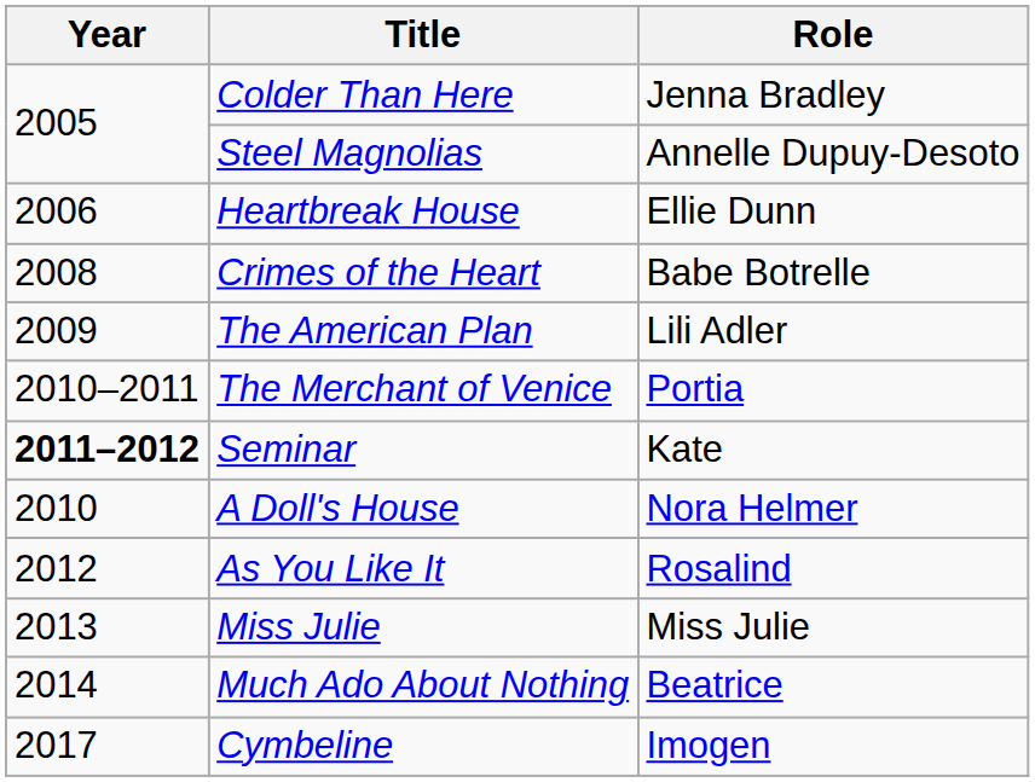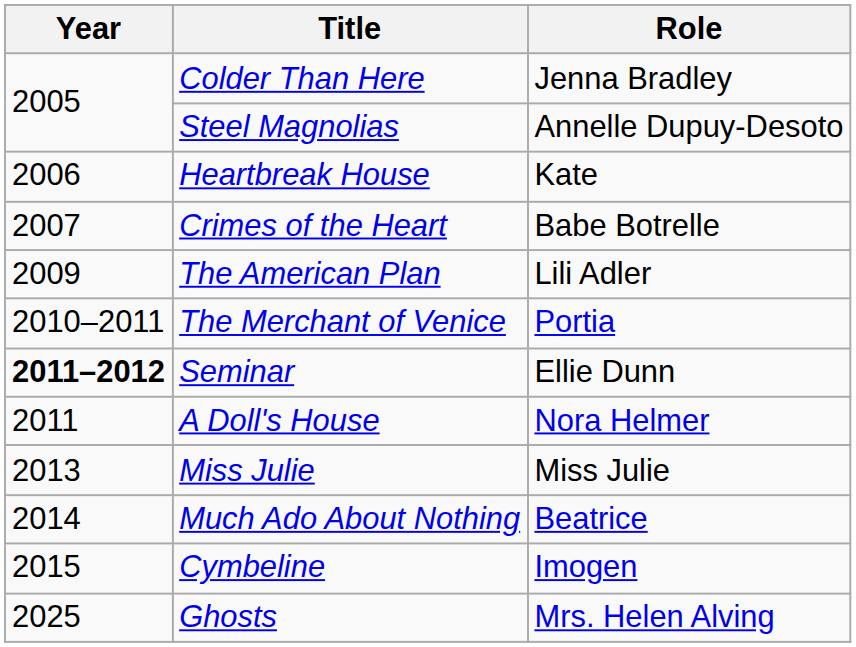 <table class="wikitable sortable">
 <tr>
 <th>Year</th>
 <th>Title</th>
 <th>Role</th>
 </tr>
 <tr>
 <td rowspan="2">2005</td>
 <td><em><a href='#'>Colder Than Here</a></em></td>
 <td>Jenna Bradley</td>
 </tr>
 <tr>
 <td><em><a href='#'>Steel Magnolias</a></em></td>
 <td>Annelle Dupuy-Desoto</td>
 </tr>
 <tr>
 <td>2006</td>
 <td><em><a href='#'>Heartbreak House</a></em></td>
-<td>Ellie Dunn</td>
+<td>Kate</td>
 </tr>
 <tr>
-<td>2008</td>
+<td>2007</td>
 <td><em><a href='#'>Crimes of the Heart</a></em></td>
 <td>Babe Botrelle</td>
 </tr>
 <tr>
 <td>2009</td>
 <td><em><a href='#'>The American Plan</a></em></td>
 <td>Lili Adler</td>
 </tr>
 <tr>
 <td>2010–2011</td>
 <td><em><a href='#'>The Merchant of Venice</a></em></td>
 <td><a href='#'>Portia</a></td>
 </tr>
 <tr>
 <td><strong>2011–2012</strong></td>
 <td><em><a href='#'>Seminar</a></em></td>
-<td>Kate</td>
+<td>Ellie Dunn</td>
 </tr>
 <tr>
-<td>2010</td>
+<td>2011</td>
 <td><em><a href='#'>A Doll's House</a></em></td>
 <td><a href='#'>Nora Helmer</a></td>
-</tr>
-<tr>
-<td>2012</td>
-<td><em><a href='#'>As You Like It</a></em></td>
-<td><a href='#'>Rosalind</a></td>
 </tr>
 <tr>
 <td>2013</td>
 <td><em><a href='#'>Miss Julie</a></em></td>
 <td>Miss Julie</td>
 </tr>
 <tr>
 <td>2014</td>
 <td><em><a href='#'>Much Ado About Nothing</a></em></td>
 <td><a href='#'>Beatrice</a></td>
 </tr>
 <tr>
-<td>2017</td>
+<td>2015</td>
 <td><em><a href='#'>Cymbeline</a></em></td>
 <td><a href='#'>Imogen</a></td>
 </tr>
+<tr>
+<td>2025</td>
+<td><em><a href='#'>Ghosts</a></em></td>
+<td><a href='#'>Mrs. Helen Alving</a></td>
+</tr>
 </table>
